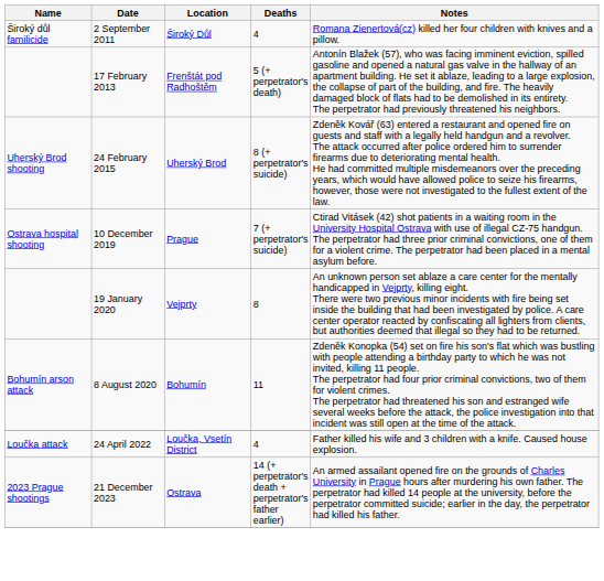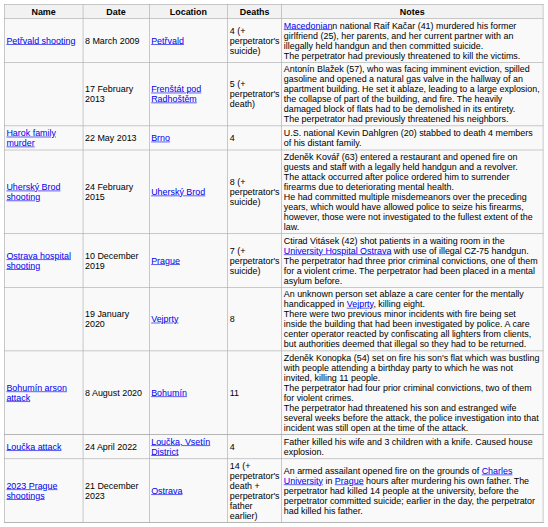 <table class="sortable wikitable" style="font-size:90%;">
 <tr>
 <th style="width:120px;">Name</th>
 <th style="width:100px;">Date</th>
 <th style="width:120px;">Location</th>
 <th style="width:75px;">Deaths</th>
 <th class="unsortable">Notes</th>
 </tr>
 <tr>
-<td>Široký důl <a href='#'>familicide</a></td>
-<td>2 September 2011</td>
-<td><a href='#'>Široký Důl</a></td>
-<td>4</td>
-<td><a href='#'>Romana Zienertová(cz)</a> killed her four children with knives and a pillow.</td>
+<td><a href='#'>Petřvald shooting</a></td>
+<td>8 March 2009</td>
+<td><a href='#'>Petřvald</a></td>
+<td>4 (+ perpetrator's suicide)</td>
+<td><a href='#'>Macedonian</a>n national Raif Kačar (41) murdered his former girlfriend (25), her parents, and her current partner with an illegally held handgun and then committed suicide.<br>The perpetrator had previously threatened to kill the victims.</td>
 </tr>
 <tr>
 <td></td>
 <td>17 February 2013</td>
 <td><a href='#'>Frenštát pod Radhoštěm</a></td>
 <td>5 (+ perpetrator's death)</td>
 <td>Antonín Blažek (57), who was facing imminent eviction, spilled gasoline and opened a natural gas valve in the hallway of an apartment building. He set it ablaze, leading to a large explosion, the collapse of part of the building, and fire. The heavily damaged block of flats had to be demolished in its entirety.<br>The perpetrator had previously threatened his neighbors.</td>
+</tr>
+<tr>
+<td><a href='#'>Harok family murder</a></td>
+<td>22 May 2013</td>
+<td><a href='#'>Brno</a></td>
+<td>4</td>
+<td>U.S. national Kevin Dahlgren (20) stabbed to death 4 members of his distant family.</td>
 </tr>
 <tr>
 <td><a href='#'>Uherský Brod shooting</a></td>
 <td>24 February 2015</td>
 <td><a href='#'>Uherský Brod</a></td>
 <td>8 (+ perpetrator's suicide)</td>
 <td>Zdeněk Kovář (63) entered a restaurant and opened fire on guests and staff with a legally held handgun and a revolver.<br>The attack occurred after police ordered him to surrender firearms due to deteriorating mental health.<br>He had committed multiple misdemeanors over the preceding years, which would have allowed police to seize his firearms, however, those were not investigated to the fullest extent of the law.</td>
 </tr>
 <tr>
 <td><a href='#'>Ostrava hospital shooting</a></td>
 <td>10 December 2019</td>
 <td><a href='#'>Prague</a></td>
 <td>7 (+ perpetrator's suicide)</td>
 <td>Ctirad Vitásek (42) shot patients in a waiting room in the <a href='#'>University Hospital Ostrava</a> with use of illegal CZ-75 handgun.<br>The perpetrator had three prior criminal convictions, one of them for a violent crime. The perpetrator had been placed in a mental asylum before.</td>
 </tr>
 <tr>
 <td></td>
 <td>19 January 2020</td>
 <td><a href='#'>Vejprty</a></td>
 <td>8</td>
 <td>An unknown person set ablaze a care center for the mentally handicapped in <a href='#'>Vejprty</a>, killing eight.<br>There were two previous minor incidents with fire being set inside the building that had been investigated by police. A care center operator reacted by confiscating all lighters from clients, but authorities deemed that illegal so they had to be returned.</td>
 </tr>
 <tr>
 <td><a href='#'>Bohumín arson attack</a></td>
 <td>8 August 2020</td>
 <td><a href='#'>Bohumín</a></td>
 <td>11</td>
 <td>Zdeněk Konopka (54) set on fire his son's flat which was bustling with people attending a birthday party to which he was not invited, killing 11 people.<br>The perpetrator had four prior criminal convictions, two of them for violent crimes.<br>The perpetrator had threatened his son and estranged wife several weeks before the attack, the police investigation into that incident was still open at the time of the attack.</td>
 </tr>
 <tr>
 </tr>
 <tr>
 <td><a href='#'>Loučka attack</a></td>
 <td>24 April 2022</td>
 <td><a href='#'>Loučka, Vsetín District</a></td>
 <td>4</td>
 <td>Father killed his wife and 3 children with a knife. Caused house explosion.</td>
 </tr>
 <tr>
 <td><a href='#'>2023 Prague shootings</a></td>
 <td>21 December 2023</td>
 <td><a href='#'>Ostrava</a></td>
 <td>14 (+ perpetrator's death + perpetrator's father earlier)</td>
 <td>An armed assailant opened fire on the grounds of <a href='#'>Charles University</a> in <a href='#'>Prague</a> hours after murdering his own father. The perpetrator had killed 14 people at the university, before the perpetrator committed suicide; earlier in the day, the perpetrator had killed his father.</td>
 </tr>
 <tr>
 </tr>
 </table>
